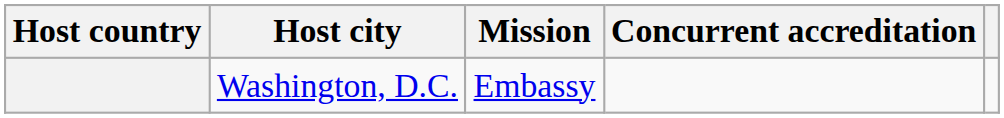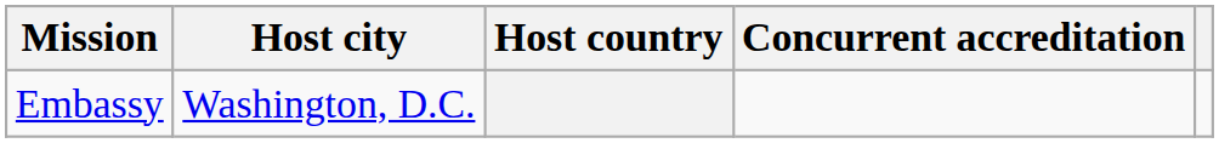 <table class="wikitable plainrowheaders" style="text-align:center;">
 <tr>
+<th scope="col">Mission</th>
+<th scope="col">Host city</th>
 <th scope="col">Host country</th>
-<th scope="col">Host city</th>
-<th scope="col">Mission</th>
 <th scope="col">Concurrent accreditation</th>
 <th scope="col"></th>
 </tr>
 <tr>
+<td><a href='#'>Embassy</a></td>
+<td><a href='#'>Washington, D.C.</a></td>
 <th scope="row"></th>
-<td><a href='#'>Washington, D.C.</a></td>
-<td><a href='#'>Embassy</a></td>
 <td></td>
 <td></td>
 </tr>
 </table>
